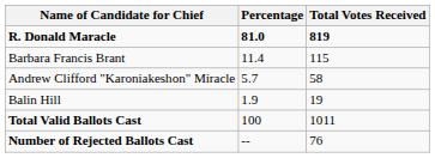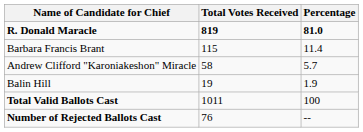 <table class="wikitable">
 <tr>
 <th>Name of Candidate for Chief</th>
+<th>Total Votes Received</th>
 <th>Percentage</th>
-<th>Total Votes Received</th>
 </tr>
 <tr>
 <td><strong>R. Donald Maracle</strong></td>
+<td><strong>819</strong></td>
 <td><strong>81.0</strong></td>
-<td><strong>819</strong></td>
 </tr>
 <tr>
 <td>Barbara Francis Brant</td>
+<td>115</td>
 <td>11.4</td>
-<td>115</td>
 </tr>
 <tr>
 <td>Andrew Clifford "Karoniakeshon" Miracle</td>
+<td>58</td>
 <td>5.7</td>
-<td>58</td>
 </tr>
 <tr>
 <td>Balin Hill</td>
+<td>19</td>
 <td>1.9</td>
-<td>19</td>
 </tr>
 <tr>
 <td><strong>Total Valid Ballots Cast</strong></td>
+<td>1011</td>
 <td>100</td>
-<td>1011</td>
 </tr>
 <tr>
 <td><strong>Number of Rejected Ballots Cast</strong></td>
+<td>76</td>
 <td>--</td>
-<td>76</td>
 </tr>
 </table>
